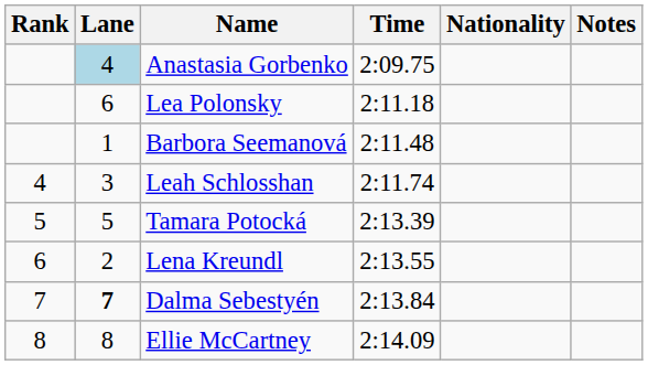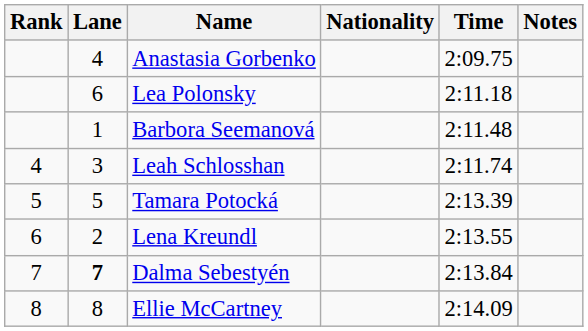 <table class="wikitable sortable" style="text-align:center">
 <tr>
 <th>Rank</th>
 <th>Lane</th>
 <th>Name</th>
+<th>Nationality</th>
 <th>Time</th>
-<th>Nationality</th>
 <th>Notes</th>
 </tr>
 <tr>
 <td></td>
-<td style="background: lightblue;">4</td>
+<td>4</td>
 <td align=left><a href='#'>Anastasia Gorbenko</a></td>
+<td align=left></td>
 <td>2:09.75</td>
-<td align=left></td>
 <td></td>
 </tr>
 <tr>
 <td></td>
 <td>6</td>
 <td align=left><a href='#'>Lea Polonsky</a></td>
+<td align=left></td>
 <td>2:11.18</td>
-<td align=left></td>
 <td></td>
 </tr>
 <tr>
 <td></td>
 <td>1</td>
 <td align=left><a href='#'>Barbora Seemanová</a></td>
+<td align=left></td>
 <td>2:11.48</td>
-<td align=left></td>
 <td></td>
 </tr>
 <tr>
 <td>4</td>
 <td>3</td>
 <td align=left><a href='#'>Leah Schlosshan</a></td>
+<td align=left></td>
 <td>2:11.74</td>
-<td align=left></td>
 <td></td>
 </tr>
 <tr>
 <td>5</td>
 <td>5</td>
 <td align=left><a href='#'>Tamara Potocká</a></td>
+<td align=left></td>
 <td>2:13.39</td>
-<td align=left></td>
 <td></td>
 </tr>
 <tr>
 <td>6</td>
 <td>2</td>
 <td align=left><a href='#'>Lena Kreundl</a></td>
+<td align=left></td>
 <td>2:13.55</td>
-<td align=left></td>
 <td></td>
 </tr>
 <tr>
 <td>7</td>
 <td><strong>7</strong></td>
 <td align=left><a href='#'>Dalma Sebestyén</a></td>
+<td align=left></td>
 <td>2:13.84</td>
-<td align=left></td>
 <td></td>
 </tr>
 <tr>
 <td>8</td>
 <td>8</td>
 <td align=left><a href='#'>Ellie McCartney</a></td>
+<td align=left></td>
 <td>2:14.09</td>
-<td align=left></td>
 <td></td>
 </tr>
 </table>
